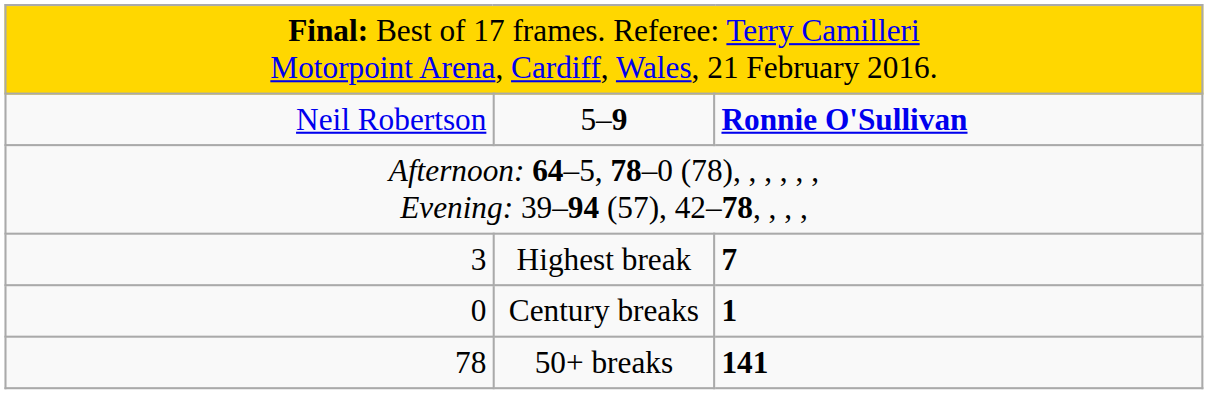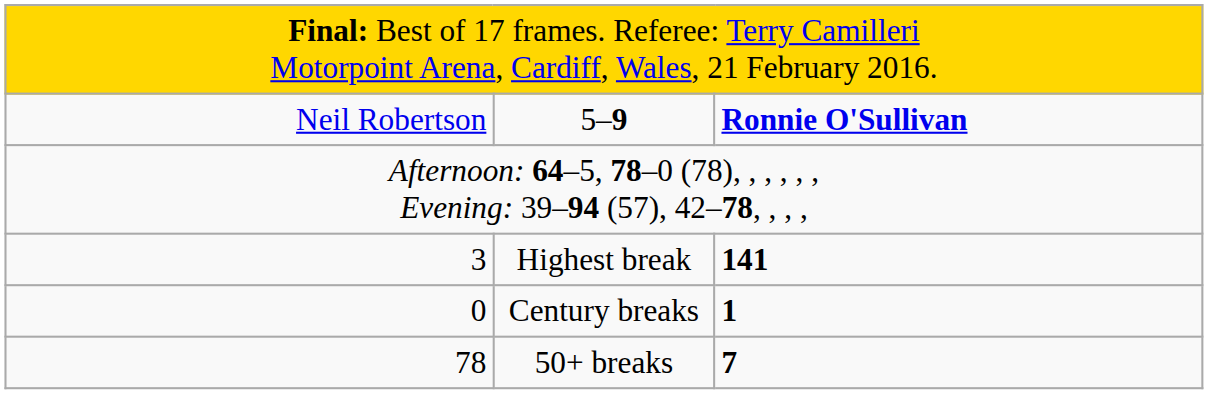 <table class="wikitable" style="font-size: 95%; margin: 1em auto 1em auto;">
 <tr>
 <td colspan="3" align="center" bgcolor="#ffd700"><strong>Final:</strong> Best of 17 frames. Referee: <a href='#'>Terry Camilleri</a><br><a href='#'>Motorpoint Arena</a>, <a href='#'>Cardiff</a>, <a href='#'>Wales</a>, 21 February 2016.</td>
 </tr>
 <tr>
 <td width="230" align="right"><a href='#'>Neil Robertson</a> <br> </td>
 <td width="100" align="center">5–<strong>9</strong></td>
 <td width="230"><strong><a href='#'>Ronnie O'Sullivan</a></strong> <br> </td>
 </tr>
 <tr>
 <td colspan="3" align="center" style="font-size: 100%"><em>Afternoon:</em> <strong>64</strong>–5, <strong>78</strong>–0 (78), , , , , , <br> <em>Evening:</em> 39–<strong>94</strong> (57), 42–<strong>78</strong>, , , , </td>
 </tr>
 <tr>
 <td align="right">3</td>
 <td align="center">Highest break</td>
-<td><strong>7</strong></td>
+<td><strong>141</strong></td>
 </tr>
 <tr>
 <td align="right">0</td>
 <td align="center">Century breaks</td>
 <td><strong>1</strong></td>
 </tr>
 <tr>
 <td align="right">78</td>
 <td align="center">50+ breaks</td>
-<td><strong>141</strong></td>
+<td><strong>7</strong></td>
 </tr>
 </table>
